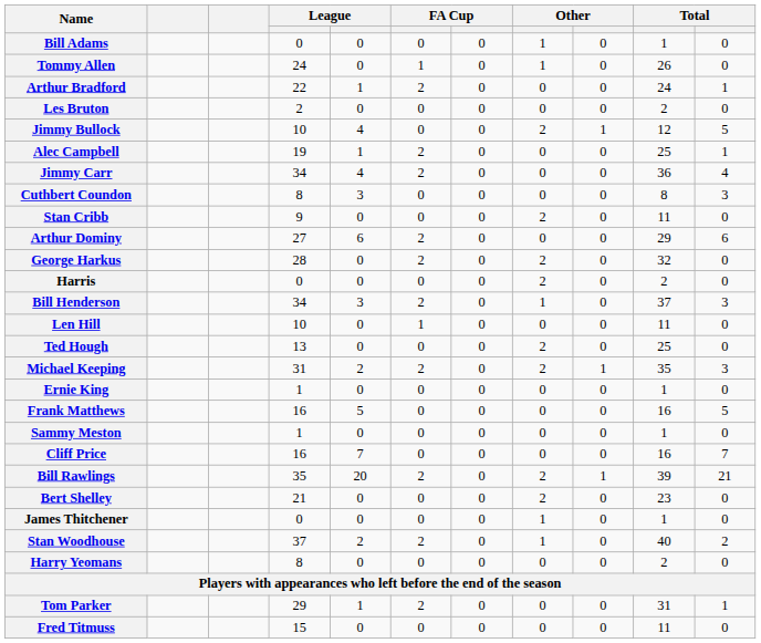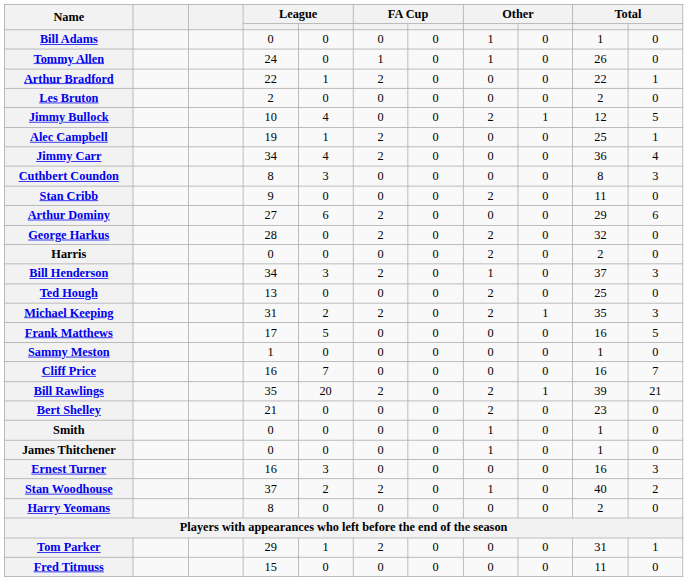 <table class="wikitable plainrowheaders" style="text-align:center;">
 <tr>
 <th scope="col" rowspan="2" style="width:10em;">Name</th>
 <th scope="col" rowspan="2" style="width:4em;"></th>
 <th scope="col" rowspan="2" style="width:4em;"></th>
 <th scope="col" colspan="2">League</th>
 <th scope="col" colspan="2">FA Cup</th>
 <th scope="col" colspan="2">Other</th>
 <th scope="col" colspan="2">Total</th>
 </tr>
 <tr>
 <th scope="col" style="width:4em;"></th>
 <th scope="col" style="width:4em;"></th>
 <th scope="col" style="width:4em;"></th>
 <th scope="col" style="width:4em;"></th>
 <th scope="col" style="width:4em;"></th>
 <th scope="col" style="width:4em;"></th>
 <th scope="col" style="width:4em;"></th>
 <th scope="col" style="width:4em;"></th>
 </tr>
 <tr>
 <th scope="row"><a href='#'>Bill Adams</a></th>
 <td></td>
 <td></td>
 <td>0</td>
 <td>0</td>
 <td>0</td>
 <td>0</td>
 <td>1</td>
 <td>0</td>
 <td>1</td>
 <td>0</td>
 </tr>
 <tr>
 <th scope="row"><a href='#'>Tommy Allen</a></th>
 <td></td>
 <td></td>
 <td>24</td>
 <td>0</td>
 <td>1</td>
 <td>0</td>
 <td>1</td>
 <td>0</td>
 <td>26</td>
 <td>0</td>
 </tr>
 <tr>
 <th scope="row"><a href='#'>Arthur Bradford</a></th>
 <td></td>
 <td></td>
 <td>22</td>
 <td>1</td>
 <td>2</td>
 <td>0</td>
 <td>0</td>
 <td>0</td>
-<td>24</td>
+<td>22</td>
 <td>1</td>
 </tr>
 <tr>
 <th scope="row"><a href='#'>Les Bruton</a></th>
 <td></td>
 <td></td>
 <td>2</td>
 <td>0</td>
 <td>0</td>
 <td>0</td>
 <td>0</td>
 <td>0</td>
 <td>2</td>
 <td>0</td>
 </tr>
 <tr>
 <th scope="row"><a href='#'>Jimmy Bullock</a></th>
 <td></td>
 <td></td>
 <td>10</td>
 <td>4</td>
 <td>0</td>
 <td>0</td>
 <td>2</td>
 <td>1</td>
 <td>12</td>
 <td>5</td>
 </tr>
 <tr>
 <th scope="row"><a href='#'>Alec Campbell</a></th>
 <td></td>
 <td></td>
 <td>19</td>
 <td>1</td>
 <td>2</td>
 <td>0</td>
 <td>0</td>
 <td>0</td>
 <td>25</td>
 <td>1</td>
 </tr>
 <tr>
 <th scope="row"><a href='#'>Jimmy Carr</a></th>
 <td></td>
 <td></td>
 <td>34</td>
 <td>4</td>
 <td>2</td>
 <td>0</td>
 <td>0</td>
 <td>0</td>
 <td>36</td>
 <td>4</td>
 </tr>
 <tr>
 <th scope="row"><a href='#'>Cuthbert Coundon</a></th>
 <td></td>
 <td></td>
 <td>8</td>
 <td>3</td>
 <td>0</td>
 <td>0</td>
 <td>0</td>
 <td>0</td>
 <td>8</td>
 <td>3</td>
 </tr>
 <tr>
 <th scope="row"><a href='#'>Stan Cribb</a></th>
 <td></td>
 <td></td>
 <td>9</td>
 <td>0</td>
 <td>0</td>
 <td>0</td>
 <td>2</td>
 <td>0</td>
 <td>11</td>
 <td>0</td>
 </tr>
 <tr>
 <th scope="row"><a href='#'>Arthur Dominy</a></th>
 <td></td>
 <td></td>
 <td>27</td>
 <td>6</td>
 <td>2</td>
 <td>0</td>
 <td>0</td>
 <td>0</td>
 <td>29</td>
 <td>6</td>
 </tr>
 <tr>
 <th scope="row"><a href='#'>George Harkus</a></th>
 <td></td>
 <td></td>
 <td>28</td>
 <td>0</td>
 <td>2</td>
 <td>0</td>
 <td>2</td>
 <td>0</td>
 <td>32</td>
 <td>0</td>
 </tr>
 <tr>
 <th scope="row">Harris</th>
 <td></td>
 <td></td>
 <td>0</td>
 <td>0</td>
 <td>0</td>
 <td>0</td>
 <td>2</td>
 <td>0</td>
 <td>2</td>
 <td>0</td>
 </tr>
 <tr>
 <th scope="row"><a href='#'>Bill Henderson</a></th>
 <td></td>
 <td></td>
 <td>34</td>
 <td>3</td>
 <td>2</td>
 <td>0</td>
 <td>1</td>
 <td>0</td>
 <td>37</td>
 <td>3</td>
 </tr>
 <tr>
-<th scope="row"><a href='#'>Len Hill</a></th>
-<td></td>
-<td></td>
-<td>10</td>
-<td>0</td>
-<td>1</td>
-<td>0</td>
-<td>0</td>
-<td>0</td>
-<td>11</td>
-<td>0</td>
-</tr>
-<tr>
 <th scope="row"><a href='#'>Ted Hough</a></th>
 <td></td>
 <td></td>
 <td>13</td>
 <td>0</td>
 <td>0</td>
 <td>0</td>
 <td>2</td>
 <td>0</td>
 <td>25</td>
 <td>0</td>
 </tr>
 <tr>
 <th scope="row"><a href='#'>Michael Keeping</a></th>
 <td></td>
 <td></td>
 <td>31</td>
 <td>2</td>
 <td>2</td>
 <td>0</td>
 <td>2</td>
 <td>1</td>
 <td>35</td>
 <td>3</td>
 </tr>
 <tr>
-<th scope="row"><a href='#'>Ernie King</a></th>
-<td></td>
-<td></td>
-<td>1</td>
-<td>0</td>
-<td>0</td>
-<td>0</td>
-<td>0</td>
-<td>0</td>
-<td>1</td>
-<td>0</td>
-</tr>
-<tr>
 <th scope="row"><a href='#'>Frank Matthews</a></th>
 <td></td>
 <td></td>
-<td>16</td>
+<td>17</td>
 <td>5</td>
 <td>0</td>
 <td>0</td>
 <td>0</td>
 <td>0</td>
 <td>16</td>
 <td>5</td>
 </tr>
 <tr>
 <th scope="row"><a href='#'>Sammy Meston</a></th>
 <td></td>
 <td></td>
 <td>1</td>
 <td>0</td>
 <td>0</td>
 <td>0</td>
 <td>0</td>
 <td>0</td>
 <td>1</td>
 <td>0</td>
 </tr>
 <tr>
 <th scope="row"><a href='#'>Cliff Price</a></th>
 <td></td>
 <td></td>
 <td>16</td>
 <td>7</td>
 <td>0</td>
 <td>0</td>
 <td>0</td>
 <td>0</td>
 <td>16</td>
 <td>7</td>
 </tr>
 <tr>
 <th scope="row"><a href='#'>Bill Rawlings</a></th>
 <td></td>
 <td></td>
 <td>35</td>
 <td>20</td>
 <td>2</td>
 <td>0</td>
 <td>2</td>
 <td>1</td>
 <td>39</td>
 <td>21</td>
 </tr>
 <tr>
 <th scope="row"><a href='#'>Bert Shelley</a></th>
 <td></td>
 <td></td>
 <td>21</td>
 <td>0</td>
 <td>0</td>
 <td>0</td>
 <td>2</td>
 <td>0</td>
 <td>23</td>
 <td>0</td>
 </tr>
 <tr>
+<th scope="row">Smith</th>
+<td></td>
+<td></td>
+<td>0</td>
+<td>0</td>
+<td>0</td>
+<td>0</td>
+<td>1</td>
+<td>0</td>
+<td>1</td>
+<td>0</td>
+</tr>
+<tr>
 <th scope="row">James Thitchener</th>
 <td></td>
 <td></td>
 <td>0</td>
 <td>0</td>
 <td>0</td>
 <td>0</td>
 <td>1</td>
 <td>0</td>
 <td>1</td>
 <td>0</td>
+</tr>
+<tr>
+<th scope="row"><a href='#'>Ernest Turner</a></th>
+<td></td>
+<td></td>
+<td>16</td>
+<td>3</td>
+<td>0</td>
+<td>0</td>
+<td>0</td>
+<td>0</td>
+<td>16</td>
+<td>3</td>
 </tr>
 <tr>
 <th scope="row"><a href='#'>Stan Woodhouse</a></th>
 <td></td>
 <td></td>
 <td>37</td>
 <td>2</td>
 <td>2</td>
 <td>0</td>
 <td>1</td>
 <td>0</td>
 <td>40</td>
 <td>2</td>
 </tr>
 <tr>
 <th scope="row"><a href='#'>Harry Yeomans</a></th>
 <td></td>
 <td></td>
 <td>8</td>
 <td>0</td>
 <td>0</td>
 <td>0</td>
 <td>0</td>
 <td>0</td>
 <td>2</td>
 <td>0</td>
 </tr>
 <tr>
 <th scope="col" colspan="11">Players with appearances who left before the end of the season</th>
 </tr>
 <tr>
 <th scope="row"><a href='#'>Tom Parker</a></th>
 <td></td>
 <td></td>
 <td>29</td>
 <td>1</td>
 <td>2</td>
 <td>0</td>
 <td>0</td>
 <td>0</td>
 <td>31</td>
 <td>1</td>
 </tr>
 <tr>
 <th scope="row"><a href='#'>Fred Titmuss</a></th>
 <td></td>
 <td></td>
 <td>15</td>
 <td>0</td>
 <td>0</td>
 <td>0</td>
 <td>0</td>
 <td>0</td>
 <td>11</td>
 <td>0</td>
 </tr>
 </table>
